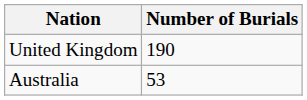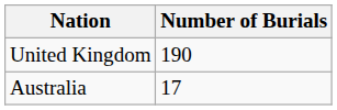 <table class="wikitable">
 <tr>
 <th>Nation</th>
 <th>Number of Burials</th>
 </tr>
 <tr>
 <td>United Kingdom</td>
 <td>190</td>
 </tr>
 <tr>
 <td>Australia</td>
-<td>53</td>
+<td>17</td>
 </tr>
 </table>
